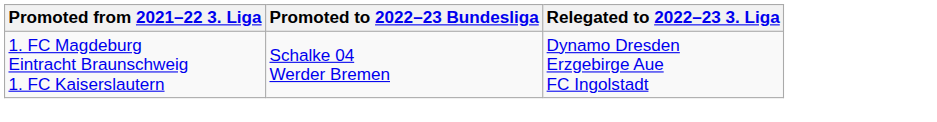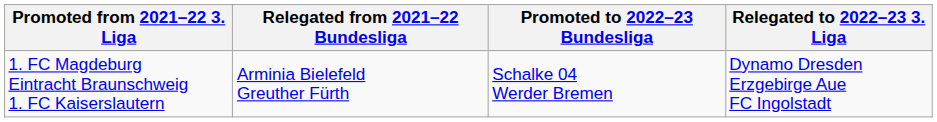 <table class="wikitable">
 <tr>
 <th>Promoted from <a href='#'>2021–22 3. Liga</a></th>
+<th>Relegated from <a href='#'>2021–22 Bundesliga</a></th>
 <th>Promoted to <a href='#'>2022–23 Bundesliga</a></th>
 <th>Relegated to <a href='#'>2022–23 3. Liga</a></th>
 </tr>
 <tr>
 <td><a href='#'>1. FC Magdeburg</a><br><a href='#'>Eintracht Braunschweig</a><br><a href='#'>1. FC Kaiserslautern</a></td>
+<td><a href='#'>Arminia Bielefeld</a><br><a href='#'>Greuther Fürth</a></td>
 <td><a href='#'>Schalke 04</a><br><a href='#'>Werder Bremen</a></td>
 <td><a href='#'>Dynamo Dresden</a><br><a href='#'>Erzgebirge Aue</a><br><a href='#'>FC Ingolstadt</a></td>
 </tr>
 </table>
